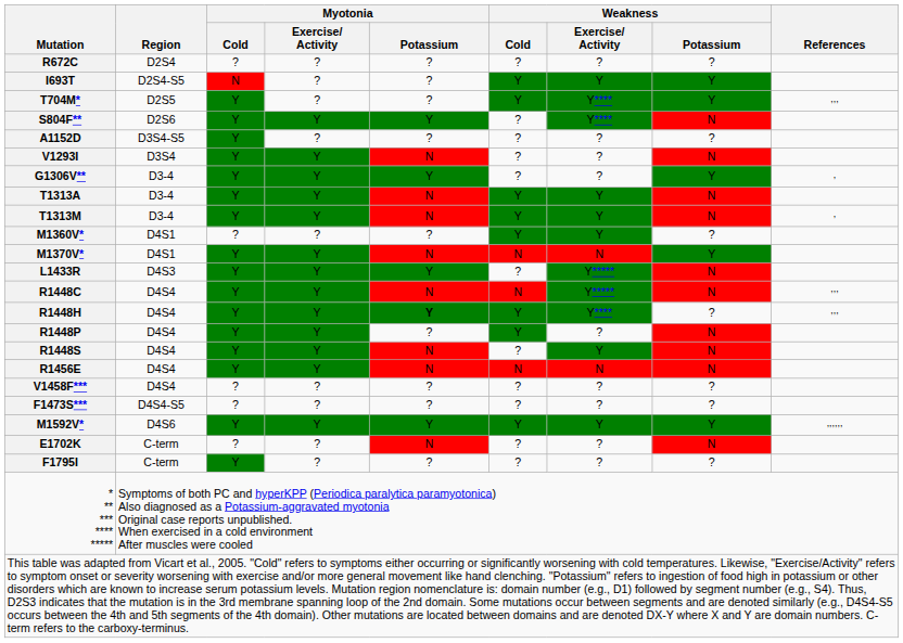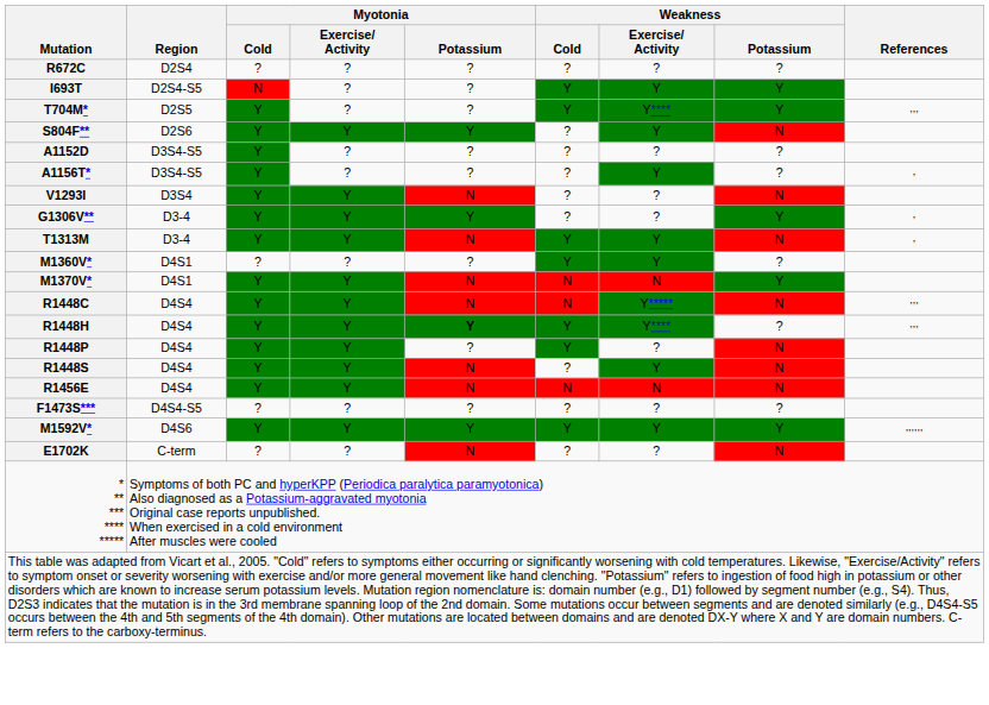 <table class="wikitable" style="text-align:center">
 <tr valign="bottom">
 <th rowspan="2">Mutation</th>
 <th rowspan="2">Region</th>
 <th colspan="3">Myotonia</th>
 <th colspan="3">Weakness</th>
 <th rowspan="2">References</th>
 </tr>
 <tr valign="bottom">
 <th>Cold</th>
 <th>Exercise/<br>Activity</th>
 <th>Potassium</th>
 <th>Cold</th>
 <th>Exercise/<br>Activity</th>
 <th>Potassium</th>
 </tr>
 <tr>
 <th>R672C</th>
 <td>D2S4</td>
 <td>?</td>
 <td>?</td>
 <td>?</td>
 <td>?</td>
 <td>?</td>
 <td>?</td>
 <td></td>
 </tr>
 <tr>
 <th>I693T</th>
 <td>D2S4-S5</td>
 <td style="background:red;">N</td>
 <td>?</td>
 <td>?</td>
 <td style="background:green;">Y</td>
 <td style="background:green;">Y</td>
 <td style="background:green;">Y</td>
 <td></td>
 </tr>
 <tr>
 <th>T704M<a href='#'>*</a></th>
 <td>D2S5</td>
 <td style="background:green;">Y</td>
 <td>?</td>
 <td>?</td>
 <td style="background:green;">Y</td>
 <td style="background:green;">Y<a href='#'>****</a></td>
 <td style="background:green;">Y</td>
 <td><sup>,</sup><sup>,</sup><sup>,</sup></td>
 </tr>
 <tr>
 <th>S804F<a href='#'>**</a></th>
 <td>D2S6</td>
 <td style="background:green;">Y</td>
 <td style="background:green;">Y</td>
 <td style="background:green;">Y</td>
 <td>?</td>
-<td style="background:green;">Y<a href='#'>****</a></td>
+<td style="background:green;">Y</td>
 <td style="background:red;">N</td>
 <td></td>
 </tr>
 <tr>
 <th>A1152D</th>
 <td>D3S4-S5</td>
 <td style="background:green;">Y</td>
 <td>?</td>
 <td>?</td>
 <td>?</td>
 <td>?</td>
 <td>?</td>
 <td></td>
+</tr>
+<tr>
+<th>A1156T<a href='#'>*</a></th>
+<td>D3S4-S5</td>
+<td style="background:green;">Y</td>
+<td>?</td>
+<td>?</td>
+<td>?</td>
+<td style="background:green;">Y</td>
+<td>?</td>
+<td><sup>,</sup></td>
 </tr>
 <tr>
 <th>V1293I</th>
 <td>D3S4</td>
 <td style="background:green;">Y</td>
 <td style="background:green;">Y</td>
 <td style="background:red;">N</td>
 <td>?</td>
 <td>?</td>
 <td style="background:red;">N</td>
 <td></td>
 </tr>
 <tr>
 <th>G1306V<a href='#'>**</a></th>
 <td>D3-4</td>
 <td style="background:green;">Y</td>
 <td style="background:green;">Y</td>
 <td style="background:green;">Y</td>
 <td>?</td>
 <td>?</td>
 <td style="background:green;">Y</td>
 <td><sup>,</sup></td>
-</tr>
-<tr>
-<th>T1313A</th>
-<td>D3-4</td>
-<td style="background:green;">Y</td>
-<td style="background:green;">Y</td>
-<td style="background:red;">N</td>
-<td style="background:green;">Y</td>
-<td style="background:green;">Y</td>
-<td style="background:red;">N</td>
-<td></td>
 </tr>
 <tr>
 <th>T1313M</th>
 <td>D3-4</td>
 <td style="background:green;">Y</td>
 <td style="background:green;">Y</td>
 <td style="background:red;">N</td>
 <td style="background:green;">Y</td>
 <td style="background:green;">Y</td>
 <td style="background:red;">N</td>
 <td><sup>,</sup></td>
 </tr>
 <tr>
 <th>M1360V<a href='#'>*</a></th>
 <td>D4S1</td>
 <td>?</td>
 <td>?</td>
 <td>?</td>
 <td style="background:green;">Y</td>
 <td style="background:green;">Y</td>
 <td>?</td>
 <td></td>
 </tr>
 <tr>
 <th>M1370V<a href='#'>*</a></th>
 <td>D4S1</td>
 <td style="background:green;">Y</td>
 <td style="background:green;">Y</td>
 <td style="background:red;">N</td>
 <td style="background:red;">N</td>
 <td style="background:red;">N</td>
 <td style="background:green;">Y</td>
-<td></td>
-</tr>
-<tr>
-<th>L1433R</th>
-<td>D4S3</td>
-<td style="background:green;">Y</td>
-<td style="background:green;">Y</td>
-<td style="background:green;">Y</td>
-<td>?</td>
-<td style="background:green;">Y<a href='#'>*****</a></td>
-<td style="background:red;">N</td>
 <td></td>
 </tr>
 <tr>
 <th>R1448C</th>
 <td>D4S4</td>
 <td style="background:green;">Y</td>
 <td style="background:green;">Y</td>
 <td style="background:red;">N</td>
 <td style="background:red;">N</td>
 <td style="background:green;">Y<a href='#'>*****</a></td>
 <td style="background:red;">N</td>
 <td><sup>,</sup><sup>,</sup><sup>,</sup></td>
 </tr>
 <tr>
 <th>R1448H</th>
 <td>D4S4</td>
 <td style="background:green;">Y</td>
 <td style="background:green;">Y</td>
 <td style="background:green;"><strong>Y</strong></td>
 <td style="background:green;">Y</td>
 <td style="background:green;">Y<a href='#'>****</a></td>
 <td>?</td>
 <td><sup>,</sup><sup>,</sup><sup>,</sup></td>
 </tr>
 <tr>
 <th>R1448P</th>
 <td>D4S4</td>
 <td style="background:green;">Y</td>
 <td style="background:green;">Y</td>
 <td>?</td>
 <td style="background:green;">Y</td>
 <td>?</td>
 <td style="background:red;">N</td>
 <td></td>
 </tr>
 <tr>
 <th>R1448S</th>
 <td>D4S4</td>
 <td style="background:green;">Y</td>
 <td style="background:green;">Y</td>
 <td style="background:red;">N</td>
 <td>?</td>
 <td style="background:green;">Y</td>
 <td style="background:red;">N</td>
 <td></td>
 </tr>
 <tr>
 <th>R1456E</th>
 <td>D4S4</td>
 <td style="background:green;">Y</td>
 <td style="background:green;">Y</td>
 <td style="background:red;">N</td>
 <td style="background:red;">N</td>
 <td style="background:red;">N</td>
 <td style="background:red;">N</td>
 <td></td>
 </tr>
 <tr>
-<th>V1458F<a href='#'>***</a></th>
-<td>D4S4</td>
-<td>?</td>
-<td>?</td>
-<td>?</td>
-<td>?</td>
-<td>?</td>
-<td>?</td>
-<td></td>
-</tr>
-<tr>
 <th>F1473S<a href='#'>***</a></th>
 <td>D4S4-S5</td>
 <td>?</td>
 <td>?</td>
 <td>?</td>
 <td>?</td>
 <td>?</td>
 <td>?</td>
 <td></td>
 </tr>
 <tr>
 <th>M1592V<a href='#'>*</a></th>
 <td>D4S6</td>
 <td style="background:green;">Y</td>
 <td style="background:green;">Y</td>
 <td style="background:green;">Y</td>
 <td style="background:green;">Y</td>
 <td style="background:green;">Y</td>
 <td style="background:green;">Y</td>
 <td><sup>,</sup><sup>,</sup><sup>,</sup><sup>,</sup><sup>,</sup><sup>,</sup></td>
 </tr>
 <tr>
 <th>E1702K</th>
 <td>C-term</td>
 <td>?</td>
 <td>?</td>
 <td style="background:red;">N</td>
 <td>?</td>
 <td>?</td>
 <td style="background:red;">N</td>
 <td></td>
 </tr>
 <tr>
-<th>F1795I</th>
-<td>C-term</td>
-<td style="background:green;">Y</td>
-<td>?</td>
-<td>?</td>
-<td>?</td>
-<td>?</td>
-<td>?</td>
-<td></td>
-</tr>
-<tr>
 <td align="right"><div> <br>*<br>**<br>***<br>****<br>*****</div></td>
 <td colspan="8" align="left"> <br>Symptoms of both PC and <a href='#'>hyperKPP</a> (<a href='#'>Periodica paralytica paramyotonica</a>)<br>Also diagnosed as a <a href='#'>Potassium-aggravated myotonia</a><br>Original case reports unpublished.<br>When exercised in a cold environment<br>After muscles were cooled</td>
 </tr>
 <tr>
 <td colspan="9" align="left">This table was adapted from Vicart et al., 2005. "Cold" refers to symptoms either occurring or significantly worsening with cold temperatures. Likewise, "Exercise/Activity" refers to symptom onset or severity worsening with exercise and/or more general movement like hand clenching. "Potassium" refers to ingestion of food high in potassium or other disorders which are known to increase serum potassium levels. Mutation region nomenclature is: domain number (e.g., D1) followed by segment number (e.g., S4). Thus, D2S3 indicates that the mutation is in the 3rd membrane spanning loop of the 2nd domain. Some mutations occur between segments and are denoted similarly (e.g., D4S4-S5 occurs between the 4th and 5th segments of the 4th domain). Other mutations are located between domains and are denoted DX-Y where X and Y are domain numbers. C-term refers to the carboxy-terminus.</td>
 </tr>
 </table>
